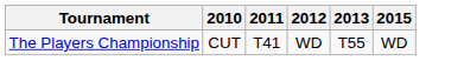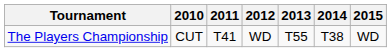 <table class="wikitable" style="font-size:95%;text-align:center;">
 <tr>
 <th>Tournament</th>
 <th>2010</th>
 <th>2011</th>
 <th>2012</th>
 <th>2013</th>
+<th>2014</th>
 <th>2015</th>
 </tr>
 <tr>
 <td align=left><a href='#'>The Players Championship</a></td>
 <td>CUT</td>
 <td>T41</td>
 <td>WD</td>
 <td>T55</td>
+<td>T38</td>
 <td>WD</td>
 </tr>
 </table>
